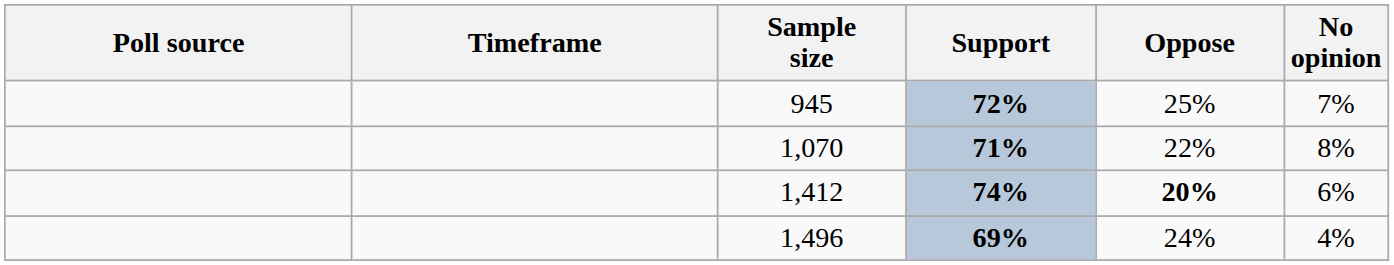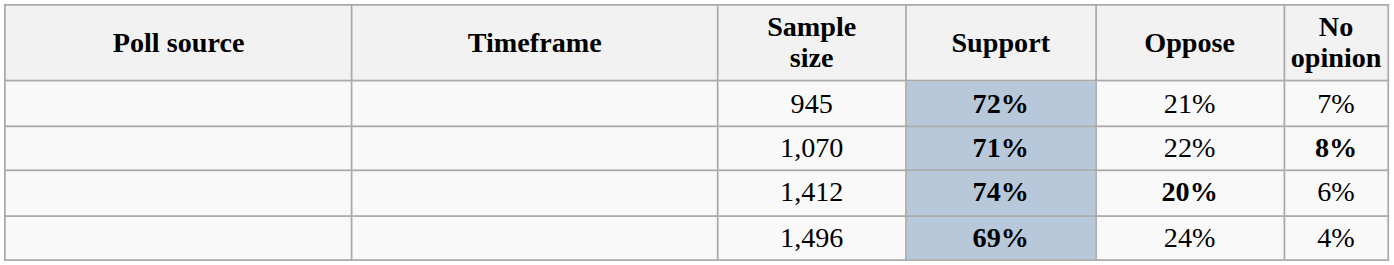 <table class="wikitable">
 <tr style="text-align:right;">
 <th style="width:190px;">Poll source</th>
 <th style="width:200px;">Timeframe</th>
 <th style="width:100px;">Sample<br>size</th>
 <th style="width:100px;">Support</th>
 <th style="width:100px;">Oppose</th>
 <th style="width:40px;">No opinion</th>
 </tr>
 <tr>
 <td></td>
 <td align=center></td>
 <td align=center>945</td>
 <td align=center style="background: #B6C8D9;"><strong>72%</strong></td>
-<td align=center>25%</td>
+<td align=center>21%</td>
 <td align=center>7%</td>
 </tr>
 <tr>
 <td></td>
 <td align=center></td>
 <td align=center>1,070</td>
 <td align=center style="background: #B6C8D9;"><strong>71%</strong></td>
 <td align=center>22%</td>
-<td align=center>8%</td>
+<td align=center><strong>8%</strong></td>
 </tr>
 <tr>
 <td></td>
 <td align=center></td>
 <td align=center>1,412</td>
 <td align=center style="background: #B6C8D9;"><strong>74%</strong></td>
 <td align=center><strong>20%</strong></td>
 <td align=center>6%</td>
 </tr>
 <tr>
 <td></td>
 <td align=center></td>
 <td align=center>1,496</td>
 <td align=center style="background: #B6C8D9;"><strong>69%</strong></td>
 <td align=center>24%</td>
 <td align=center>4%</td>
 </tr>
 </table>
